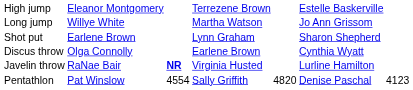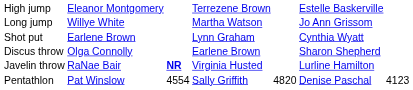 <table>
 <tr>
 <td>High jump</td>
 <td><a href='#'>Eleanor Montgomery</a></td>
 <td></td>
 <td><a href='#'>Terrezene Brown</a></td>
 <td></td>
 <td><a href='#'>Estelle Baskerville</a></td>
 <td></td>
 </tr>
 <tr>
 <td>Long jump</td>
 <td><a href='#'>Willye White</a></td>
 <td></td>
 <td><a href='#'>Martha Watson</a></td>
 <td></td>
 <td><a href='#'>Jo Ann Grissom</a></td>
 <td></td>
 </tr>
 <tr>
 <td>Shot put</td>
 <td><a href='#'>Earlene Brown</a></td>
 <td></td>
 <td><a href='#'>Lynn Graham</a></td>
 <td></td>
-<td><a href='#'>Sharon Shepherd</a></td>
+<td><a href='#'>Cynthia Wyatt</a></td>
 <td></td>
 </tr>
 <tr>
 <td>Discus throw</td>
 <td><a href='#'>Olga Connolly</a></td>
 <td></td>
 <td><a href='#'>Earlene Brown</a></td>
 <td></td>
-<td><a href='#'>Cynthia Wyatt</a></td>
+<td><a href='#'>Sharon Shepherd</a></td>
 <td></td>
 </tr>
 <tr>
 <td>Javelin throw</td>
 <td><a href='#'>RaNae Bair</a></td>
 <td> <strong><a href='#'>NR</a></strong></td>
 <td><a href='#'>Virginia Husted</a></td>
 <td></td>
 <td><a href='#'>Lurline Hamilton</a></td>
 <td></td>
 </tr>
 <tr>
 <td>Pentathlon</td>
 <td><a href='#'>Pat Winslow</a></td>
 <td>4554</td>
 <td><a href='#'>Sally Griffith</a></td>
 <td>4820</td>
 <td><a href='#'>Denise Paschal</a></td>
 <td>4123</td>
 </tr>
 </table>
